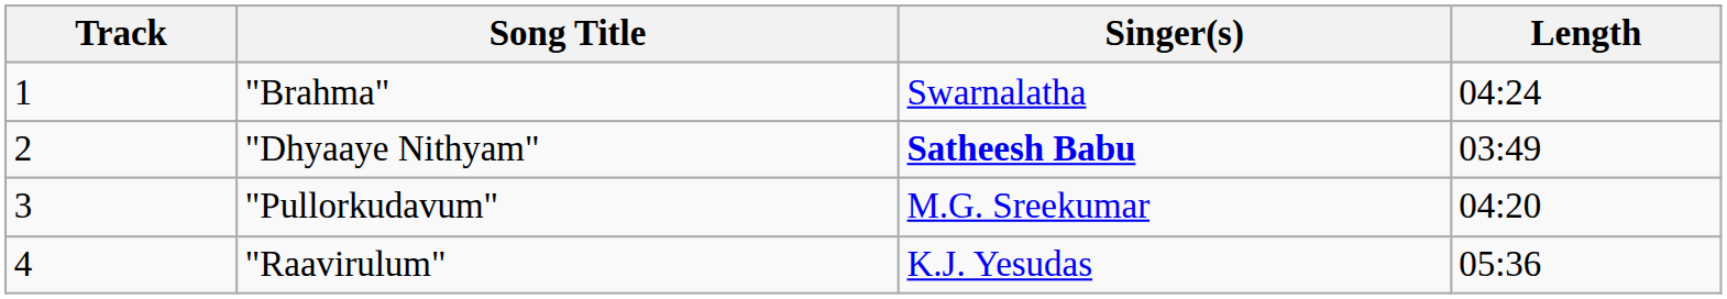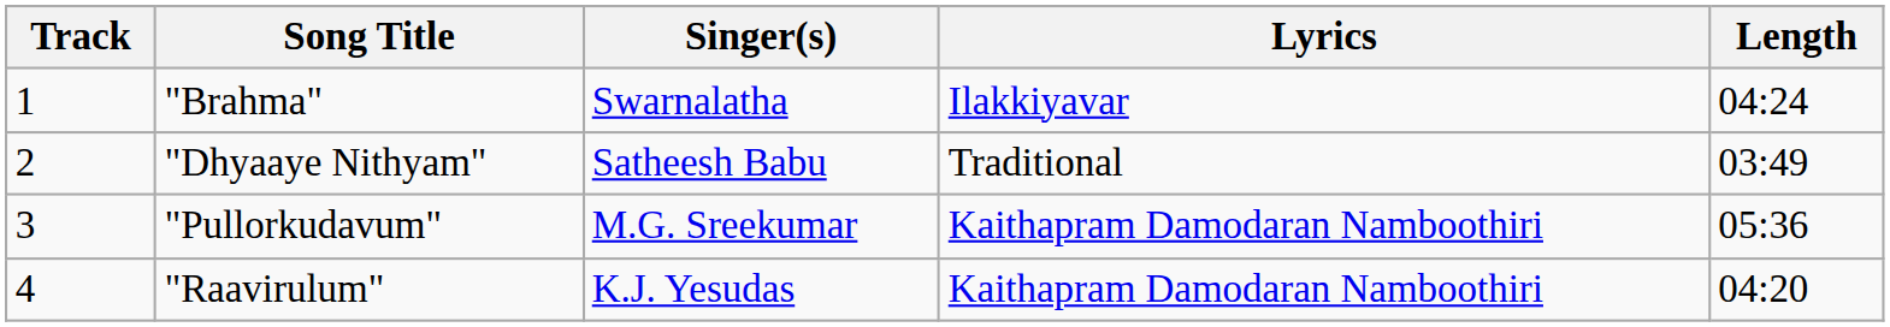 <table class="wikitable" width="60%">
 <tr>
 <th>Track</th>
 <th>Song Title</th>
 <th>Singer(s)</th>
+<th>Lyrics</th>
 <th>Length</th>
 </tr>
 <tr>
 <td>1</td>
 <td>"Brahma"</td>
 <td><a href='#'>Swarnalatha</a></td>
+<td><a href='#'>Ilakkiyavar</a></td>
 <td>04:24</td>
 </tr>
 <tr>
 <td>2</td>
 <td>"Dhyaaye Nithyam"</td>
-<td><strong><a href='#'>Satheesh Babu</a></strong></td>
+<td><a href='#'>Satheesh Babu</a></td>
+<td>Traditional</td>
 <td>03:49</td>
 </tr>
 <tr>
 <td>3</td>
 <td>"Pullorkudavum"</td>
 <td><a href='#'>M.G. Sreekumar</a></td>
-<td>04:20</td>
+<td><a href='#'>Kaithapram Damodaran Namboothiri</a></td>
+<td>05:36</td>
 </tr>
 <tr>
 <td>4</td>
 <td>"Raavirulum"</td>
 <td><a href='#'>K.J. Yesudas</a></td>
-<td>05:36</td>
+<td><a href='#'>Kaithapram Damodaran Namboothiri</a></td>
+<td>04:20</td>
 </tr>
 </table>
